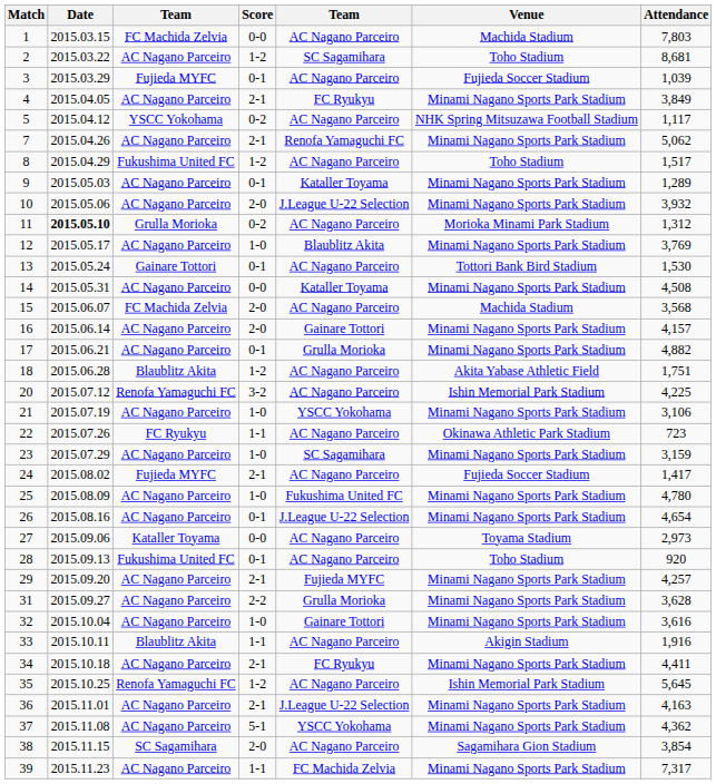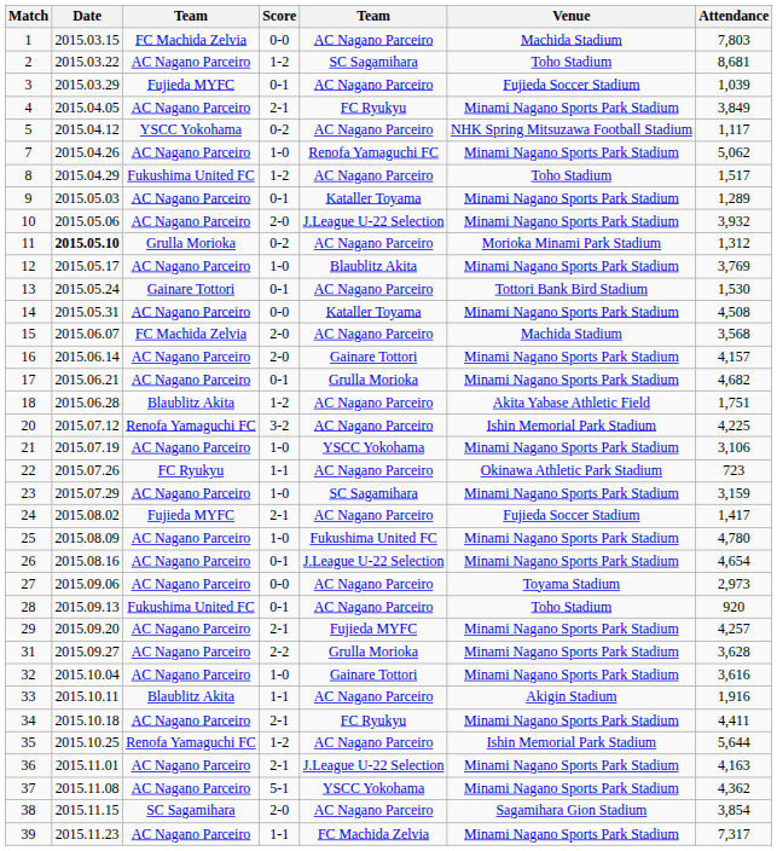 <table class="wikitable" style="text-align:center;">
 <tr>
 <th>Match</th>
 <th>Date</th>
 <th>Team</th>
 <th>Score</th>
 <th>Team</th>
 <th>Venue</th>
 <th>Attendance</th>
 </tr>
 <tr>
 <td>1</td>
 <td>2015.03.15</td>
 <td><a href='#'>FC Machida Zelvia</a></td>
 <td>0-0</td>
 <td><a href='#'>AC Nagano Parceiro</a></td>
 <td><a href='#'>Machida Stadium</a></td>
 <td>7,803</td>
 </tr>
 <tr>
 <td>2</td>
 <td>2015.03.22</td>
 <td><a href='#'>AC Nagano Parceiro</a></td>
 <td>1-2</td>
 <td><a href='#'>SC Sagamihara</a></td>
 <td><a href='#'>Toho Stadium</a></td>
 <td>8,681</td>
 </tr>
 <tr>
 <td>3</td>
 <td>2015.03.29</td>
 <td><a href='#'>Fujieda MYFC</a></td>
 <td>0-1</td>
 <td><a href='#'>AC Nagano Parceiro</a></td>
 <td><a href='#'>Fujieda Soccer Stadium</a></td>
 <td>1,039</td>
 </tr>
 <tr>
 <td>4</td>
 <td>2015.04.05</td>
 <td><a href='#'>AC Nagano Parceiro</a></td>
 <td>2-1</td>
 <td><a href='#'>FC Ryukyu</a></td>
 <td><a href='#'>Minami Nagano Sports Park Stadium</a></td>
 <td>3,849</td>
 </tr>
 <tr>
 <td>5</td>
 <td>2015.04.12</td>
 <td><a href='#'>YSCC Yokohama</a></td>
 <td>0-2</td>
 <td><a href='#'>AC Nagano Parceiro</a></td>
 <td><a href='#'>NHK Spring Mitsuzawa Football Stadium</a></td>
 <td>1,117</td>
 </tr>
 <tr>
 <td>7</td>
 <td>2015.04.26</td>
 <td><a href='#'>AC Nagano Parceiro</a></td>
-<td>2-1</td>
+<td>1-0</td>
 <td><a href='#'>Renofa Yamaguchi FC</a></td>
 <td><a href='#'>Minami Nagano Sports Park Stadium</a></td>
 <td>5,062</td>
 </tr>
 <tr>
 <td>8</td>
 <td>2015.04.29</td>
 <td><a href='#'>Fukushima United FC</a></td>
 <td>1-2</td>
 <td><a href='#'>AC Nagano Parceiro</a></td>
 <td><a href='#'>Toho Stadium</a></td>
 <td>1,517</td>
 </tr>
 <tr>
 <td>9</td>
 <td>2015.05.03</td>
 <td><a href='#'>AC Nagano Parceiro</a></td>
 <td>0-1</td>
 <td><a href='#'>Kataller Toyama</a></td>
 <td><a href='#'>Minami Nagano Sports Park Stadium</a></td>
 <td>1,289</td>
 </tr>
 <tr>
 <td>10</td>
 <td>2015.05.06</td>
 <td><a href='#'>AC Nagano Parceiro</a></td>
 <td>2-0</td>
 <td><a href='#'>J.League U-22 Selection</a></td>
 <td><a href='#'>Minami Nagano Sports Park Stadium</a></td>
 <td>3,932</td>
 </tr>
 <tr>
 <td>11</td>
 <td><strong>2015.05.10</strong></td>
 <td><a href='#'>Grulla Morioka</a></td>
 <td>0-2</td>
 <td><a href='#'>AC Nagano Parceiro</a></td>
 <td><a href='#'>Morioka Minami Park Stadium</a></td>
 <td>1,312</td>
 </tr>
 <tr>
 <td>12</td>
 <td>2015.05.17</td>
 <td><a href='#'>AC Nagano Parceiro</a></td>
 <td>1-0</td>
 <td><a href='#'>Blaublitz Akita</a></td>
 <td><a href='#'>Minami Nagano Sports Park Stadium</a></td>
 <td>3,769</td>
 </tr>
 <tr>
 <td>13</td>
 <td>2015.05.24</td>
 <td><a href='#'>Gainare Tottori</a></td>
 <td>0-1</td>
 <td><a href='#'>AC Nagano Parceiro</a></td>
 <td><a href='#'>Tottori Bank Bird Stadium</a></td>
 <td>1,530</td>
 </tr>
 <tr>
 <td>14</td>
 <td>2015.05.31</td>
 <td><a href='#'>AC Nagano Parceiro</a></td>
 <td>0-0</td>
 <td><a href='#'>Kataller Toyama</a></td>
 <td><a href='#'>Minami Nagano Sports Park Stadium</a></td>
 <td>4,508</td>
 </tr>
 <tr>
 <td>15</td>
 <td>2015.06.07</td>
 <td><a href='#'>FC Machida Zelvia</a></td>
 <td>2-0</td>
 <td><a href='#'>AC Nagano Parceiro</a></td>
 <td><a href='#'>Machida Stadium</a></td>
 <td>3,568</td>
 </tr>
 <tr>
 <td>16</td>
 <td>2015.06.14</td>
 <td><a href='#'>AC Nagano Parceiro</a></td>
 <td>2-0</td>
 <td><a href='#'>Gainare Tottori</a></td>
 <td><a href='#'>Minami Nagano Sports Park Stadium</a></td>
 <td>4,157</td>
 </tr>
 <tr>
 <td>17</td>
 <td>2015.06.21</td>
 <td><a href='#'>AC Nagano Parceiro</a></td>
 <td>0-1</td>
 <td><a href='#'>Grulla Morioka</a></td>
 <td><a href='#'>Minami Nagano Sports Park Stadium</a></td>
-<td>4,882</td>
+<td>4,682</td>
 </tr>
 <tr>
 <td>18</td>
 <td>2015.06.28</td>
 <td><a href='#'>Blaublitz Akita</a></td>
 <td>1-2</td>
 <td><a href='#'>AC Nagano Parceiro</a></td>
 <td><a href='#'>Akita Yabase Athletic Field</a></td>
 <td>1,751</td>
 </tr>
 <tr>
 <td>20</td>
 <td>2015.07.12</td>
 <td><a href='#'>Renofa Yamaguchi FC</a></td>
 <td>3-2</td>
 <td><a href='#'>AC Nagano Parceiro</a></td>
 <td><a href='#'>Ishin Memorial Park Stadium</a></td>
 <td>4,225</td>
 </tr>
 <tr>
 <td>21</td>
 <td>2015.07.19</td>
 <td><a href='#'>AC Nagano Parceiro</a></td>
 <td>1-0</td>
 <td><a href='#'>YSCC Yokohama</a></td>
 <td><a href='#'>Minami Nagano Sports Park Stadium</a></td>
 <td>3,106</td>
 </tr>
 <tr>
 <td>22</td>
 <td>2015.07.26</td>
 <td><a href='#'>FC Ryukyu</a></td>
 <td>1-1</td>
 <td><a href='#'>AC Nagano Parceiro</a></td>
 <td><a href='#'>Okinawa Athletic Park Stadium</a></td>
 <td>723</td>
 </tr>
 <tr>
 <td>23</td>
 <td>2015.07.29</td>
 <td><a href='#'>AC Nagano Parceiro</a></td>
 <td>1-0</td>
 <td><a href='#'>SC Sagamihara</a></td>
 <td><a href='#'>Minami Nagano Sports Park Stadium</a></td>
 <td>3,159</td>
 </tr>
 <tr>
 <td>24</td>
 <td>2015.08.02</td>
 <td><a href='#'>Fujieda MYFC</a></td>
 <td>2-1</td>
 <td><a href='#'>AC Nagano Parceiro</a></td>
 <td><a href='#'>Fujieda Soccer Stadium</a></td>
 <td>1,417</td>
 </tr>
 <tr>
 <td>25</td>
 <td>2015.08.09</td>
 <td><a href='#'>AC Nagano Parceiro</a></td>
 <td>1-0</td>
 <td><a href='#'>Fukushima United FC</a></td>
 <td><a href='#'>Minami Nagano Sports Park Stadium</a></td>
 <td>4,780</td>
 </tr>
 <tr>
 <td>26</td>
 <td>2015.08.16</td>
 <td><a href='#'>AC Nagano Parceiro</a></td>
 <td>0-1</td>
 <td><a href='#'>J.League U-22 Selection</a></td>
 <td><a href='#'>Minami Nagano Sports Park Stadium</a></td>
 <td>4,654</td>
 </tr>
 <tr>
 <td>27</td>
 <td>2015.09.06</td>
-<td><a href='#'>Kataller Toyama</a></td>
+<td><a href='#'>AC Nagano Parceiro</a></td>
 <td>0-0</td>
 <td><a href='#'>AC Nagano Parceiro</a></td>
 <td><a href='#'>Toyama Stadium</a></td>
 <td>2,973</td>
 </tr>
 <tr>
 <td>28</td>
 <td>2015.09.13</td>
 <td><a href='#'>Fukushima United FC</a></td>
 <td>0-1</td>
 <td><a href='#'>AC Nagano Parceiro</a></td>
 <td><a href='#'>Toho Stadium</a></td>
 <td>920</td>
 </tr>
 <tr>
 <td>29</td>
 <td>2015.09.20</td>
 <td><a href='#'>AC Nagano Parceiro</a></td>
 <td>2-1</td>
 <td><a href='#'>Fujieda MYFC</a></td>
 <td><a href='#'>Minami Nagano Sports Park Stadium</a></td>
 <td>4,257</td>
 </tr>
 <tr>
 <td>31</td>
 <td>2015.09.27</td>
 <td><a href='#'>AC Nagano Parceiro</a></td>
 <td>2-2</td>
 <td><a href='#'>Grulla Morioka</a></td>
 <td><a href='#'>Minami Nagano Sports Park Stadium</a></td>
 <td>3,628</td>
 </tr>
 <tr>
 <td>32</td>
 <td>2015.10.04</td>
 <td><a href='#'>AC Nagano Parceiro</a></td>
 <td>1-0</td>
 <td><a href='#'>Gainare Tottori</a></td>
 <td><a href='#'>Minami Nagano Sports Park Stadium</a></td>
 <td>3,616</td>
 </tr>
 <tr>
 <td>33</td>
 <td>2015.10.11</td>
 <td><a href='#'>Blaublitz Akita</a></td>
 <td>1-1</td>
 <td><a href='#'>AC Nagano Parceiro</a></td>
 <td><a href='#'>Akigin Stadium</a></td>
 <td>1,916</td>
 </tr>
 <tr>
 <td>34</td>
 <td>2015.10.18</td>
 <td><a href='#'>AC Nagano Parceiro</a></td>
 <td>2-1</td>
 <td><a href='#'>FC Ryukyu</a></td>
 <td><a href='#'>Minami Nagano Sports Park Stadium</a></td>
 <td>4,411</td>
 </tr>
 <tr>
 <td>35</td>
 <td>2015.10.25</td>
 <td><a href='#'>Renofa Yamaguchi FC</a></td>
 <td>1-2</td>
 <td><a href='#'>AC Nagano Parceiro</a></td>
 <td><a href='#'>Ishin Memorial Park Stadium</a></td>
-<td>5,645</td>
+<td>5,644</td>
 </tr>
 <tr>
 <td>36</td>
 <td>2015.11.01</td>
 <td><a href='#'>AC Nagano Parceiro</a></td>
 <td>2-1</td>
 <td><a href='#'>J.League U-22 Selection</a></td>
 <td><a href='#'>Minami Nagano Sports Park Stadium</a></td>
 <td>4,163</td>
 </tr>
 <tr>
 <td>37</td>
 <td>2015.11.08</td>
 <td><a href='#'>AC Nagano Parceiro</a></td>
 <td>5-1</td>
 <td><a href='#'>YSCC Yokohama</a></td>
 <td><a href='#'>Minami Nagano Sports Park Stadium</a></td>
 <td>4,362</td>
 </tr>
 <tr>
 <td>38</td>
 <td>2015.11.15</td>
 <td><a href='#'>SC Sagamihara</a></td>
 <td>2-0</td>
 <td><a href='#'>AC Nagano Parceiro</a></td>
 <td><a href='#'>Sagamihara Gion Stadium</a></td>
 <td>3,854</td>
 </tr>
 <tr>
 <td>39</td>
 <td>2015.11.23</td>
 <td><a href='#'>AC Nagano Parceiro</a></td>
 <td>1-1</td>
 <td><a href='#'>FC Machida Zelvia</a></td>
 <td><a href='#'>Minami Nagano Sports Park Stadium</a></td>
 <td>7,317</td>
 </tr>
 </table>
